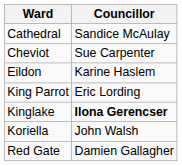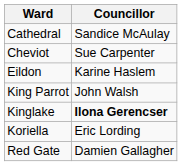 <table class="wikitable">
 <tr>
 <th>Ward</th>
 <th>Councillor</th>
 </tr>
 <tr>
 <td>Cathedral</td>
 <td>Sandice McAulay</td>
 </tr>
 <tr>
 <td>Cheviot</td>
 <td>Sue Carpenter</td>
 </tr>
 <tr>
 <td>Eildon</td>
 <td>Karine Haslem</td>
 </tr>
 <tr>
 <td>King Parrot</td>
-<td>Eric Lording</td>
+<td>John Walsh</td>
 </tr>
 <tr>
 <td>Kinglake</td>
 <td><strong>Ilona Gerencser</strong></td>
 </tr>
 <tr>
 <td>Koriella</td>
-<td>John Walsh</td>
+<td>Eric Lording</td>
 </tr>
 <tr>
 <td>Red Gate</td>
 <td>Damien Gallagher</td>
 </tr>
 </table>
